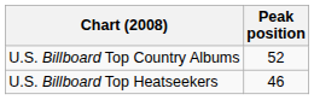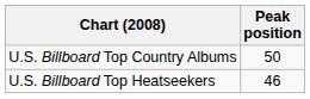 <table class="wikitable">
 <tr>
 <th>Chart (2008)</th>
 <th>Peak<br>position</th>
 </tr>
 <tr>
 <td>U.S. <em>Billboard</em> Top Country Albums</td>
-<td align="center">52</td>
+<td align="center">50</td>
 </tr>
 <tr>
 <td>U.S. <em>Billboard</em> Top Heatseekers</td>
 <td align="center">46</td>
 </tr>
 </table>
